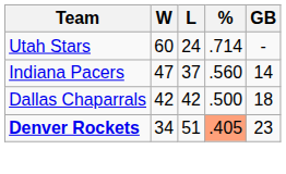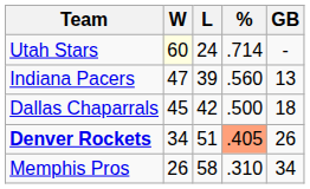 <table class="wikitable" style="text-align: center;">
 <tr>
 <th>Team</th>
 <th>W</th>
 <th>L</th>
 <th>%</th>
 <th>GB</th>
 </tr>
 <tr>
 <td align="left"><a href='#'>Utah Stars</a></td>
-<td>60</td>
+<td style="background: lightyellow;">60</td>
 <td>24</td>
 <td>.714</td>
 <td>-</td>
 </tr>
 <tr>
 <td align="left"><a href='#'>Indiana Pacers</a></td>
 <td>47</td>
-<td>37</td>
+<td>39</td>
 <td>.560</td>
-<td>14</td>
+<td>13</td>
 </tr>
 <tr>
 <td align="left"><a href='#'>Dallas Chaparrals</a></td>
-<td>42</td>
+<td>45</td>
 <td>42</td>
 <td>.500</td>
 <td>18</td>
 </tr>
 <tr>
 <td align="left"><strong><a href='#'>Denver Rockets</a></strong></td>
 <td>34</td>
 <td>51</td>
 <td style="background: lightsalmon;">.405</td>
-<td>23</td>
+<td>26</td>
+</tr>
+<tr>
+<td align="left"><a href='#'>Memphis Pros</a></td>
+<td>26</td>
+<td>58</td>
+<td>.310</td>
+<td>34</td>
 </tr>
 </table>
